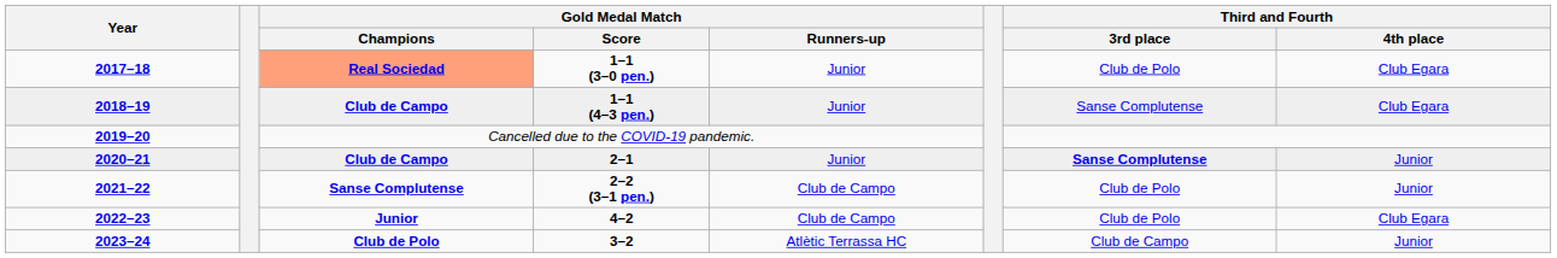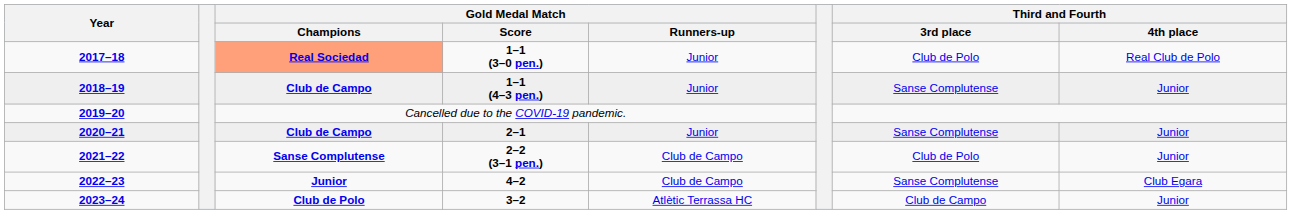 <table class="wikitable" style="font-size:90%; width: 100%; text-align: center;">
 <tr bgcolor=#c1d8ff>
 <th rowspan=2 width=12%>Year</th>
 <th width=1% rowspan=20 bgcolor=ffffff></th>
 <th colspan=3>Gold Medal Match</th>
 <th width=1% rowspan=20 bgcolor=ffffff></th>
 <th colspan=3>Third and Fourth</th>
 </tr>
 <tr bgcolor=#efefef>
 <th width=14%>Champions</th>
 <th width=9%>Score</th>
 <th width=14%>Runners-up</th>
 <th width=14%>3rd place</th>
 <th width=14%>4th place</th>
 </tr>
 <tr>
 <td><strong><a href='#'>2017–18</a></strong></td>
 <td style="background: lightsalmon;"><strong><a href='#'>Real Sociedad</a></strong></td>
 <td><strong>1–1</strong><br><strong>(3–0 <a href='#'>pen.</a>)</strong></td>
 <td><a href='#'>Junior</a></td>
 <td><a href='#'>Club de Polo</a></td>
-<td><a href='#'>Club Egara</a></td>
+<td><a href='#'>Real Club de Polo</a></td>
 </tr>
 <tr bgcolor=#efefef>
 <td><strong><a href='#'>2018–19</a></strong></td>
 <td><strong><a href='#'>Club de Campo</a></strong></td>
 <td><strong>1–1</strong><br><strong>(4–3 <a href='#'>pen.</a>)</strong></td>
 <td><a href='#'>Junior</a></td>
 <td><a href='#'>Sanse Complutense</a></td>
-<td><a href='#'>Club Egara</a></td>
+<td><a href='#'>Junior</a></td>
 </tr>
 <tr>
 <td><strong><a href='#'>2019–20</a></strong></td>
 <td colspan=3><em>Cancelled due to the <a href='#'>COVID-19</a> pandemic.</em></td>
 <td colspan=2></td>
 </tr>
 <tr bgcolor=#efefef>
 <td><strong><a href='#'>2020–21</a></strong></td>
 <td><strong><a href='#'>Club de Campo</a></strong></td>
 <td><strong>2–1</strong></td>
 <td><a href='#'>Junior</a></td>
-<td><strong><a href='#'>Sanse Complutense</a></strong></td>
+<td><a href='#'>Sanse Complutense</a></td>
 <td><a href='#'>Junior</a></td>
 </tr>
 <tr>
 <td><strong><a href='#'>2021–22</a></strong></td>
 <td><strong><a href='#'>Sanse Complutense</a></strong></td>
 <td><strong>2–2</strong><br><strong>(3–1 <a href='#'>pen.</a>)</strong></td>
 <td><a href='#'>Club de Campo</a></td>
 <td><a href='#'>Club de Polo</a></td>
 <td><a href='#'>Junior</a></td>
 </tr>
 <tr>
 <td><strong><a href='#'>2022–23</a></strong></td>
 <td><strong><a href='#'>Junior</a></strong></td>
 <td><strong>4–2</strong></td>
 <td><a href='#'>Club de Campo</a></td>
-<td><a href='#'>Club de Polo</a></td>
+<td><a href='#'>Sanse Complutense</a></td>
 <td><a href='#'>Club Egara</a></td>
 </tr>
 <tr>
 <td><strong><a href='#'>2023–24</a></strong></td>
 <td><strong><a href='#'>Club de Polo</a></strong></td>
 <td><strong>3–2</strong></td>
 <td><a href='#'>Atlètic Terrassa HC</a></td>
 <td><a href='#'>Club de Campo</a></td>
 <td><a href='#'>Junior</a></td>
 </tr>
 </table>
